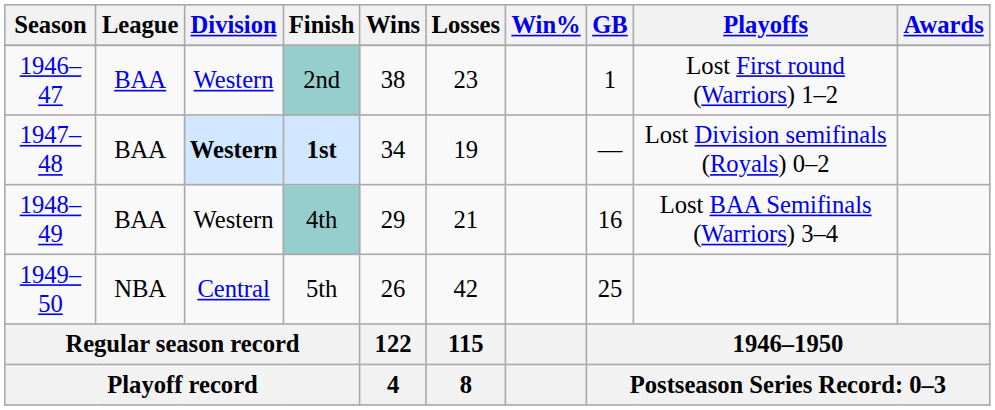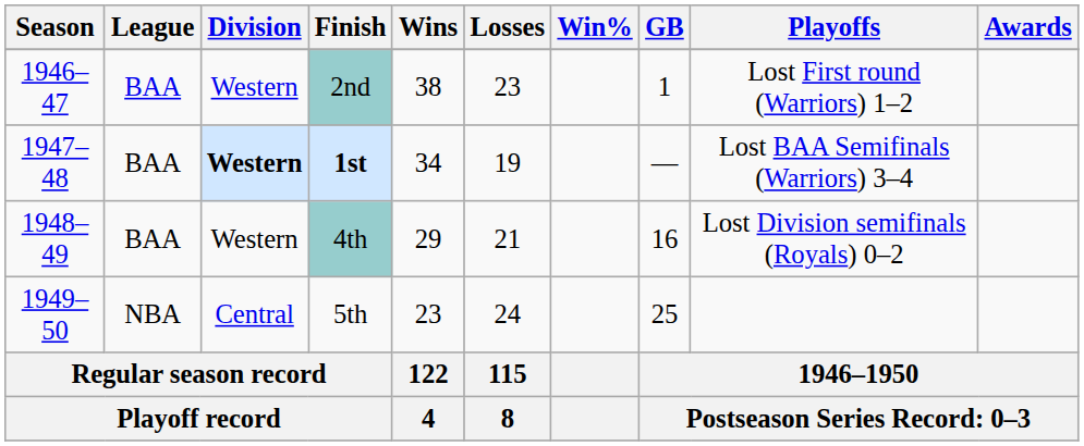 <table class="wikitable" style="text-align:center; font-size:95%">
 <tr>
 <th scope="col">Season</th>
 <th scope="col">League</th>
 <th scope="col"><a href='#'>Division</a></th>
 <th scope="col">Finish</th>
 <th scope="col">Wins</th>
 <th scope="col">Losses</th>
 <th scope="col"><a href='#'>Win%</a></th>
 <th scope="col"><a href='#'>GB</a></th>
 <th scope="col"><a href='#'>Playoffs</a></th>
 <th scope="col"><a href='#'>Awards</a></th>
 </tr>
 <tr>
 </tr>
 <tr>
 <td><a href='#'>1946–47</a></td>
 <td><a href='#'>BAA</a></td>
 <td><a href='#'>Western</a></td>
 <td bgcolor=#96cdcd>2nd</td>
 <td>38</td>
 <td>23</td>
 <td></td>
 <td>1</td>
 <td>Lost <a href='#'>First round</a> (<a href='#'>Warriors</a>) 1–2</td>
 <td></td>
 </tr>
 <tr>
 <td><a href='#'>1947–48</a></td>
 <td>BAA</td>
 <td bgcolor=#d0e7ff><strong>Western</strong></td>
 <td bgcolor=#d0e7ff><strong>1st</strong></td>
 <td>34</td>
 <td>19</td>
 <td></td>
 <td>—</td>
-<td>Lost <a href='#'>Division semifinals</a> (<a href='#'>Royals</a>) 0–2 </td>
+<td>Lost <a href='#'>BAA Semifinals</a> (<a href='#'>Warriors</a>) 3–4 </td>
 <td></td>
 </tr>
 <tr>
 <td><a href='#'>1948–49</a></td>
 <td>BAA</td>
 <td>Western</td>
 <td bgcolor=#96cdcd>4th</td>
 <td>29</td>
 <td>21</td>
 <td></td>
 <td>16</td>
-<td>Lost <a href='#'>BAA Semifinals</a> (<a href='#'>Warriors</a>) 3–4 </td>
+<td>Lost <a href='#'>Division semifinals</a> (<a href='#'>Royals</a>) 0–2 </td>
 <td></td>
 </tr>
 <tr>
 <td><a href='#'>1949–50</a></td>
 <td>NBA</td>
 <td><a href='#'>Central</a></td>
 <td>5th</td>
-<td>26</td>
-<td>42</td>
+<td>23</td>
+<td>24</td>
 <td></td>
 <td>25</td>
 <td></td>
 <td></td>
 </tr>
 <tr>
 <th colspan="4">Regular season record</th>
 <th>122</th>
 <th>115</th>
 <th></th>
 <th colspan="3">1946–1950</th>
 </tr>
 <tr>
 <th colspan="4">Playoff record</th>
 <th>4</th>
 <th>8</th>
 <th></th>
 <th colspan="3">Postseason Series Record: 0–3</th>
 </tr>
 </table>
